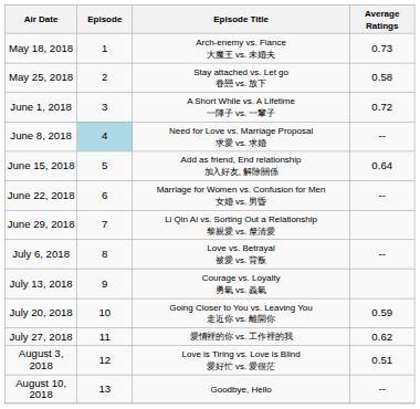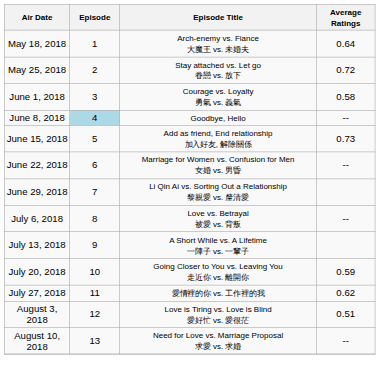 <table class="wikitable" style="text-align:center;width:70%;">
 <tr>
 <th width="10%"><small><strong>Air Date</strong></small></th>
 <th width="5%"><small><strong>Episode</strong></small></th>
 <th width="30%"><small>Episode Title</small></th>
 <th width="8%"><small><strong>Average Ratings</strong></small></th>
 </tr>
 <tr>
 <td>May 18, 2018</td>
 <td>1</td>
 <td><small>Arch-enemy vs. Fiance<br>大魔王 vs. 未婚夫</small></td>
-<td>0.73</td>
+<td>0.64</td>
 </tr>
 <tr>
 <td>May 25, 2018</td>
 <td>2</td>
 <td><small>Stay attached vs. Let go<br>眷戀 vs. 放下</small></td>
-<td>0.58</td>
+<td>0.72</td>
 </tr>
 <tr>
 <td>June 1, 2018</td>
 <td>3</td>
-<td><small>A Short While vs. A Lifetime<br>一陣子 vs. 一輩子</small></td>
-<td>0.72</td>
+<td><small>Courage vs. Loyalty<br>勇氣 vs. 義氣</small></td>
+<td>0.58</td>
 </tr>
 <tr>
 <td>June 8, 2018</td>
 <td style="background: lightblue;">4</td>
-<td><small>Need for Love vs. Marriage Proposal<br>求愛 vs. 求婚</small></td>
+<td><small>Goodbye, Hello</small></td>
 <td>--</td>
 </tr>
 <tr>
 <td>June 15, 2018</td>
 <td>5</td>
 <td><small>Add as friend, End relationship<br>加入好友, 解除關係</small></td>
-<td>0.64</td>
+<td>0.73</td>
 </tr>
 <tr>
 <td>June 22, 2018</td>
 <td>6</td>
 <td><small>Marriage for Women vs. Confusion for Men<br>女婚 vs. 男昏</small></td>
 <td>--</td>
 </tr>
 <tr>
 <td>June 29, 2018</td>
 <td>7</td>
 <td><small>Li Qin Ai vs. Sorting Out a Relationship<br>黎親愛 vs. 釐清愛</small></td>
 <td><strong></strong></td>
 </tr>
 <tr>
 <td>July 6, 2018</td>
 <td>8</td>
 <td><small>Love vs. Betrayal<br>被愛 vs. 背叛</small></td>
 <td>--</td>
 </tr>
 <tr>
 <td>July 13, 2018</td>
 <td>9</td>
-<td><small>Courage vs. Loyalty<br>勇氣 vs. 義氣</small></td>
+<td><small>A Short While vs. A Lifetime<br>一陣子 vs. 一輩子</small></td>
 <td><strong></strong></td>
 </tr>
 <tr>
 <td>July 20, 2018</td>
 <td>10</td>
 <td><small>Going Closer to You vs. Leaving You<br>走近你 vs. 離開你</small></td>
 <td>0.59</td>
 </tr>
 <tr>
 <td>July 27, 2018</td>
 <td>11</td>
 <td><small>愛情裡的你 vs. 工作裡的我</small></td>
 <td>0.62</td>
 </tr>
 <tr>
 <td>August 3, 2018</td>
 <td>12</td>
 <td><small>Love is Tiring vs. Love is Blind<br>愛好忙 vs. 愛很茫</small></td>
 <td>0.51</td>
 </tr>
 <tr>
 <td>August 10, 2018</td>
 <td>13</td>
-<td><small>Goodbye, Hello</small></td>
+<td><small>Need for Love vs. Marriage Proposal<br>求愛 vs. 求婚</small></td>
 <td>--</td>
 </tr>
 <tr>
 </tr>
 </table>
